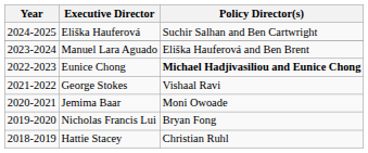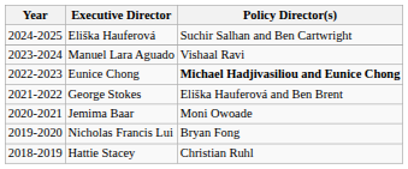 <table class="wikitable">
 <tr>
 <th>Year</th>
 <th>Executive Director</th>
 <th>Policy Director(s)</th>
 </tr>
 <tr>
 <td>2024-2025</td>
 <td>Eliška Hauferová</td>
 <td>Suchir Salhan and Ben Cartwright</td>
 </tr>
 <tr>
 </tr>
 <tr>
 <td>2023-2024</td>
 <td>Manuel Lara Aguado</td>
-<td>Eliška Hauferová and Ben Brent</td>
+<td>Vishaal Ravi</td>
 </tr>
 <tr>
 <td>2022-2023</td>
 <td>Eunice Chong</td>
 <td><strong>Michael Hadjivasiliou and Eunice Chong</strong></td>
 </tr>
 <tr>
 <td>2021-2022</td>
 <td>George Stokes</td>
-<td>Vishaal Ravi</td>
+<td>Eliška Hauferová and Ben Brent</td>
 </tr>
 <tr>
 <td>2020-2021</td>
 <td>Jemima Baar</td>
 <td>Moni Owoade</td>
 </tr>
 <tr>
 <td>2019-2020</td>
 <td>Nicholas Francis Lui</td>
 <td>Bryan Fong</td>
 </tr>
 <tr>
 <td>2018-2019</td>
 <td>Hattie Stacey</td>
 <td>Christian Ruhl</td>
 </tr>
 </table>
